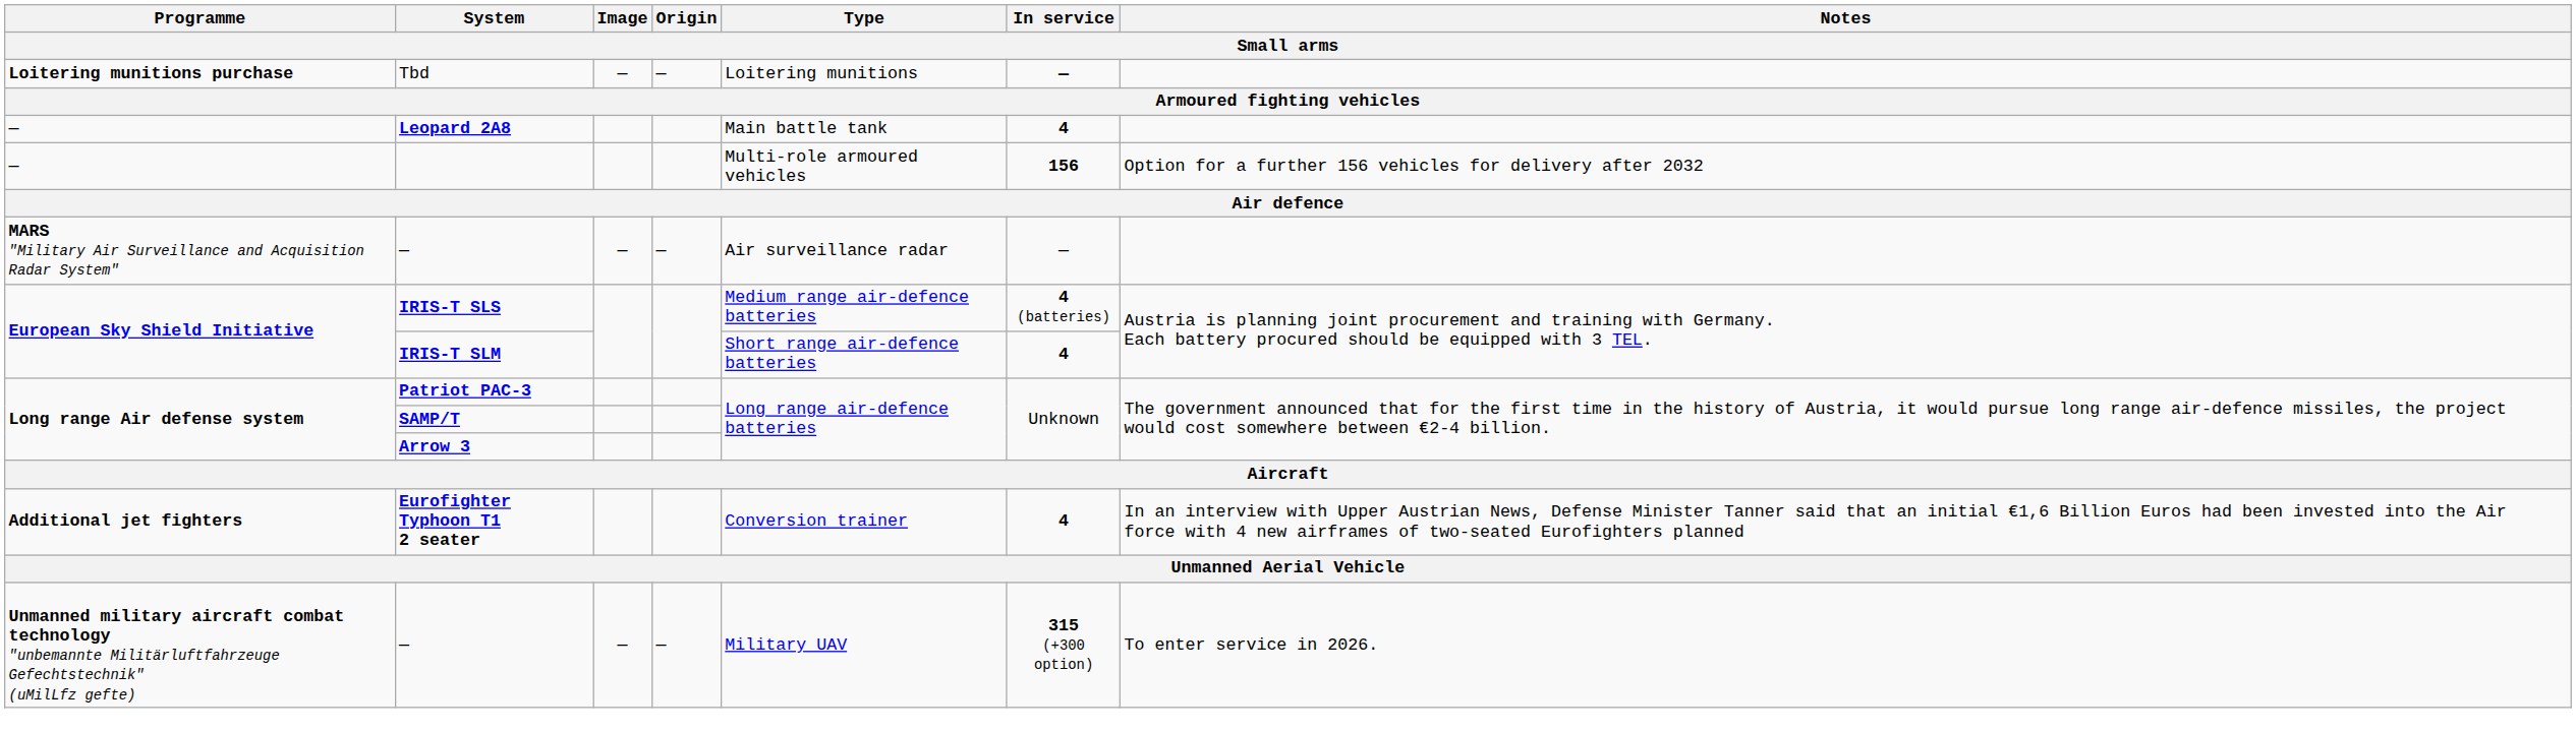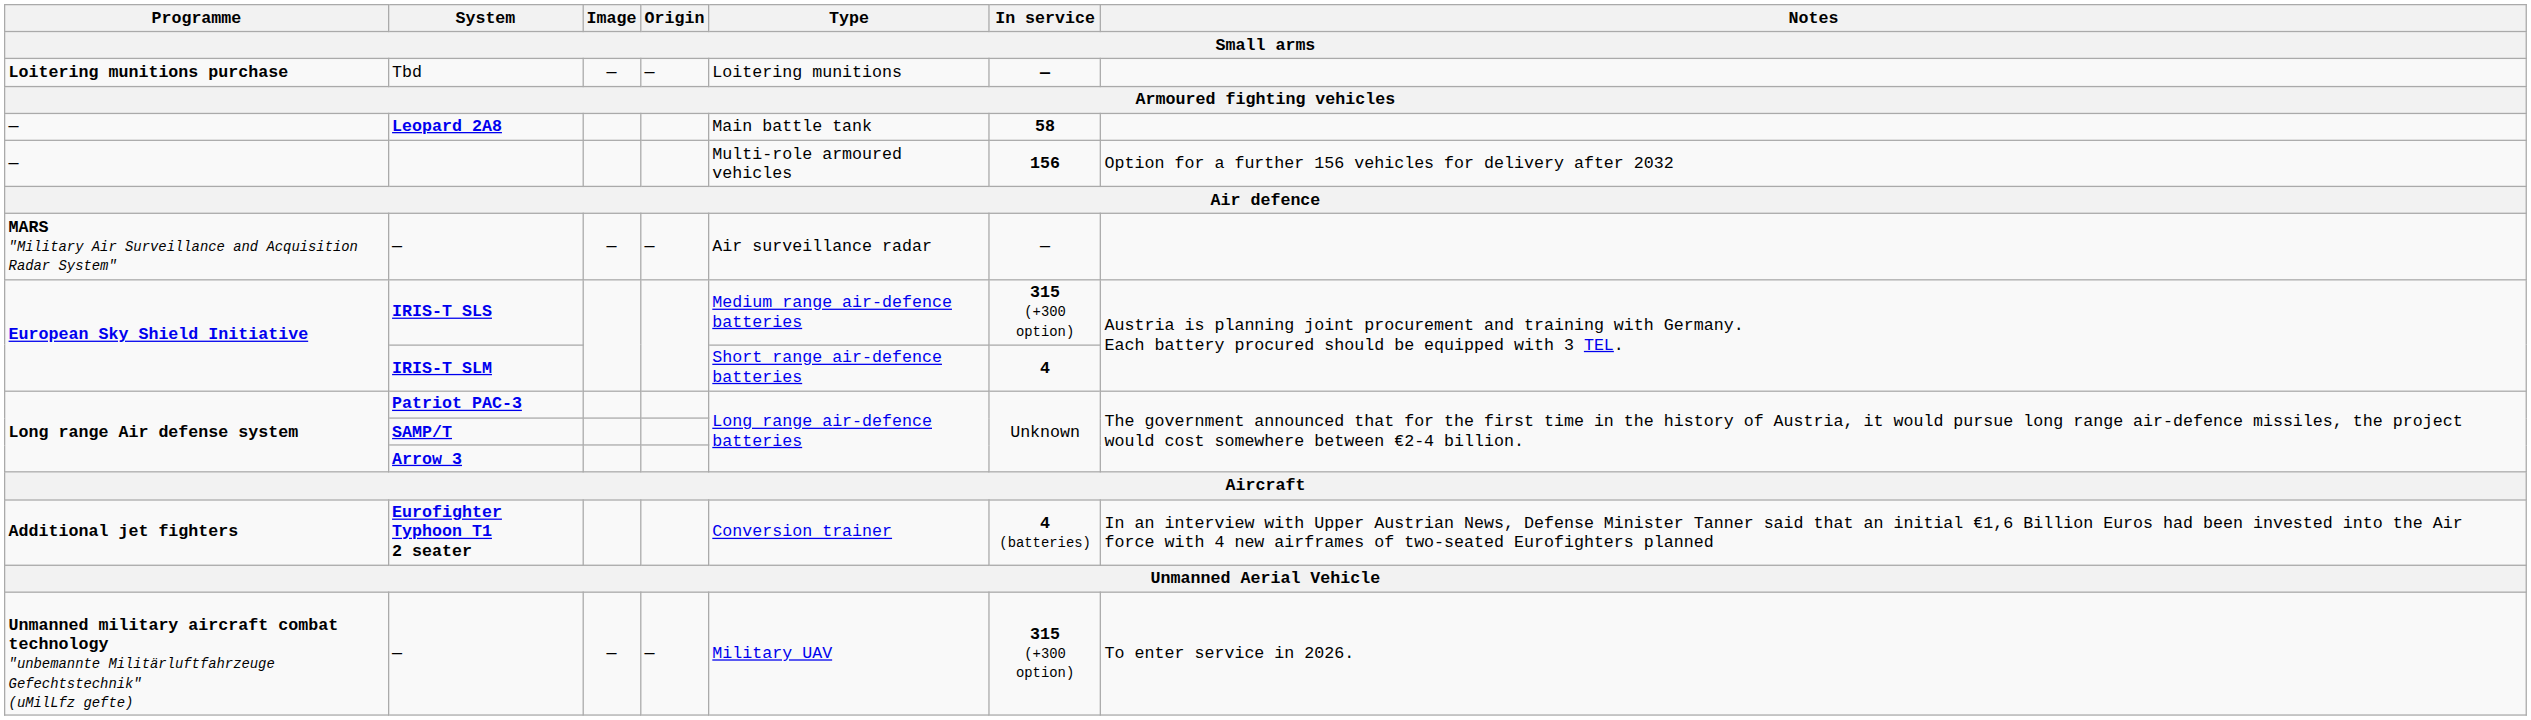 <table class="wikitable">
 <tr>
 <th>Programme</th>
 <th>System</th>
 <th>Image</th>
 <th>Origin</th>
 <th>Type</th>
 <th>In service</th>
 <th>Notes</th>
 </tr>
 <tr>
 <th colspan="7">Small arms</th>
 </tr>
 <tr>
 <td><strong>Loitering munitions purchase</strong></td>
 <td>Tbd</td>
 <td style="text-align: center;">—</td>
 <td>—</td>
 <td>Loitering munitions</td>
 <td style="text-align: center;"><strong>—</strong></td>
 <td></td>
 </tr>
 <tr>
 <th colspan="7">Armoured fighting vehicles</th>
 </tr>
 <tr>
 <td>—</td>
 <td><strong><a href='#'>Leopard 2A8</a></strong></td>
 <td style="text-align: center; "></td>
 <td></td>
 <td>Main battle tank</td>
-<td style="text-align: center; "><strong>4</strong><br></td>
+<td style="text-align: center; "><strong>58</strong></td>
 <td></td>
 </tr>
 <tr>
 <td>—</td>
 <td><strong></strong></td>
 <td style="text-align: center; "></td>
 <td></td>
 <td>Multi-role armoured vehicles</td>
 <td style="text-align: center; "><strong>156</strong></td>
 <td>Option for a further 156 vehicles for delivery after 2032</td>
 </tr>
 <tr>
 <th colspan="7">Air defence</th>
 </tr>
 <tr>
 <td><strong>MARS</strong><br><em><small>"Military Air Surveillance and Acquisition Radar System"</small></em></td>
 <td>—</td>
 <td style="text-align: center; ">—</td>
 <td>—</td>
 <td>Air surveillance radar</td>
 <td style="text-align: center; ">—</td>
 <td></td>
 </tr>
 <tr>
 <td rowspan="2"><strong><a href='#'>European Sky Shield Initiative</a></strong></td>
 <td><a href='#'><strong>IRIS-T SLS</strong></a></td>
 <td rowspan="2" style="text-align: center; "></td>
 <td rowspan="2"><br></td>
 <td><a href='#'>Medium range air-defence batteries</a></td>
-<td style="text-align: center; "><strong>4</strong><br><small>(batteries)</small></td>
+<td style="text-align: center; "><strong>315</strong><br><small>(+300 option)</small><br></td>
 <td rowspan="2">Austria is planning joint procurement and training with Germany.<br>Each battery procured should be equipped with 3 <a href='#'>TEL</a>.</td>
 </tr>
 <tr>
 <td><a href='#'><strong>IRIS-T SLM</strong></a></td>
 <td><a href='#'>Short range air-defence batteries</a></td>
 <td style="text-align: center; "><strong>4</strong><br></td>
 </tr>
 <tr>
 <td rowspan="3"><strong>Long range Air defense system</strong></td>
 <td><a href='#'><strong>Patriot PAC-3</strong></a></td>
 <td style="text-align: center; "></td>
 <td><br></td>
 <td rowspan="3"><a href='#'>Long range air-defence batteries</a></td>
 <td rowspan="3" style="text-align: center; ">Unknown</td>
 <td rowspan="3">The government announced that for the first time in the history of Austria, it would pursue long range air-defence missiles, the project would cost somewhere between €2-4 billion.</td>
 </tr>
 <tr>
 <td><strong><a href='#'>SAMP/T</a></strong></td>
 <td></td>
 <td><br></td>
 </tr>
 <tr>
 <td><strong><a href='#'>Arrow 3</a></strong></td>
 <td style="text-align: center; "></td>
 <td><br></td>
 </tr>
 <tr>
 <th colspan="7">Aircraft</th>
 </tr>
 <tr>
 <td><strong>Additional jet fighters</strong></td>
 <td><strong><a href='#'>Eurofighter Typhoon T1</a></strong><br><strong>2 seater</strong></td>
 <td style="text-align: center; "></td>
 <td><br><br><br></td>
 <td><a href='#'>Conversion trainer</a></td>
-<td style="text-align: center; "><strong>4</strong><br></td>
+<td style="text-align: center; "><strong>4</strong><br><small>(batteries)</small></td>
 <td>In an interview with Upper Austrian News, Defense Minister Tanner said that an initial €1,6 Billion Euros had been invested into the Air force with 4 new airframes of two-seated Eurofighters planned</td>
 </tr>
 <tr>
 <th colspan="7">Unmanned Aerial Vehicle</th>
 </tr>
 <tr>
 <td><br><strong>Unmanned military aircraft combat technology</strong><br><em><small>"unbemannte Militärluftfahrzeuge Gefechtstechnik"</small></em><br><em><small>(uMilLfz gefte)</small></em></td>
 <td>—</td>
 <td style="text-align: center; ">—</td>
 <td>—</td>
 <td><a href='#'>Military UAV</a></td>
 <td style="text-align: center; "><strong>315</strong><br><small>(+300 option)</small><br></td>
 <td>To enter service in 2026.</td>
 </tr>
 </table>
